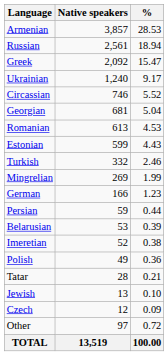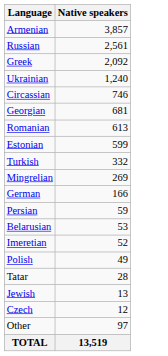 <table class="wikitable sortable">
 <tr>
 <th>Language</th>
 <th>Native speakers</th>
-<th>%</th>
 </tr>
 <tr>
 <td><a href='#'>Armenian</a></td>
 <td align="right">3,857</td>
-<td align="right">28.53</td>
 </tr>
 <tr>
 <td><a href='#'>Russian</a></td>
 <td align="right">2,561</td>
-<td align="right">18.94</td>
 </tr>
 <tr>
 <td><a href='#'>Greek</a></td>
 <td align="right">2,092</td>
-<td align="right">15.47</td>
 </tr>
 <tr>
 <td><a href='#'>Ukrainian</a></td>
 <td align="right">1,240</td>
-<td align="right">9.17</td>
 </tr>
 <tr>
 <td><a href='#'>Circassian</a></td>
 <td align="right">746</td>
-<td align="right">5.52</td>
 </tr>
 <tr>
 <td><a href='#'>Georgian</a></td>
 <td align="right">681</td>
-<td align="right">5.04</td>
 </tr>
 <tr>
 <td><a href='#'>Romanian</a></td>
 <td align="right">613</td>
-<td align="right">4.53</td>
 </tr>
 <tr>
 <td><a href='#'>Estonian</a></td>
 <td align="right">599</td>
-<td align="right">4.43</td>
 </tr>
 <tr>
 <td><a href='#'>Turkish</a></td>
 <td align="right">332</td>
-<td align="right">2.46</td>
 </tr>
 <tr>
 <td><a href='#'>Mingrelian</a></td>
 <td align="right">269</td>
-<td align="right">1.99</td>
 </tr>
 <tr>
 <td><a href='#'>German</a></td>
 <td align="right">166</td>
-<td align="right">1.23</td>
 </tr>
 <tr>
 <td><a href='#'>Persian</a></td>
 <td align="right">59</td>
-<td align="right">0.44</td>
 </tr>
 <tr>
 <td><a href='#'>Belarusian</a></td>
 <td align="right">53</td>
-<td align="right">0.39</td>
 </tr>
 <tr>
 <td><a href='#'>Imeretian</a></td>
 <td align="right">52</td>
-<td align="right">0.38</td>
 </tr>
 <tr>
 <td><a href='#'>Polish</a></td>
 <td align="right">49</td>
-<td align="right">0.36</td>
 </tr>
 <tr>
 <td>Tatar</td>
 <td align="right">28</td>
-<td align="right">0.21</td>
 </tr>
 <tr>
 <td><a href='#'>Jewish</a></td>
 <td align="right">13</td>
-<td align="right">0.10</td>
 </tr>
 <tr>
 <td><a href='#'>Czech</a></td>
 <td align="right">12</td>
-<td align="right">0.09</td>
 </tr>
 <tr>
 <td>Other</td>
 <td align="right">97</td>
-<td align="right">0.72</td>
 </tr>
 <tr>
 <th>TOTAL</th>
 <th>13,519</th>
-<th>100.00</th>
 </tr>
 </table>
